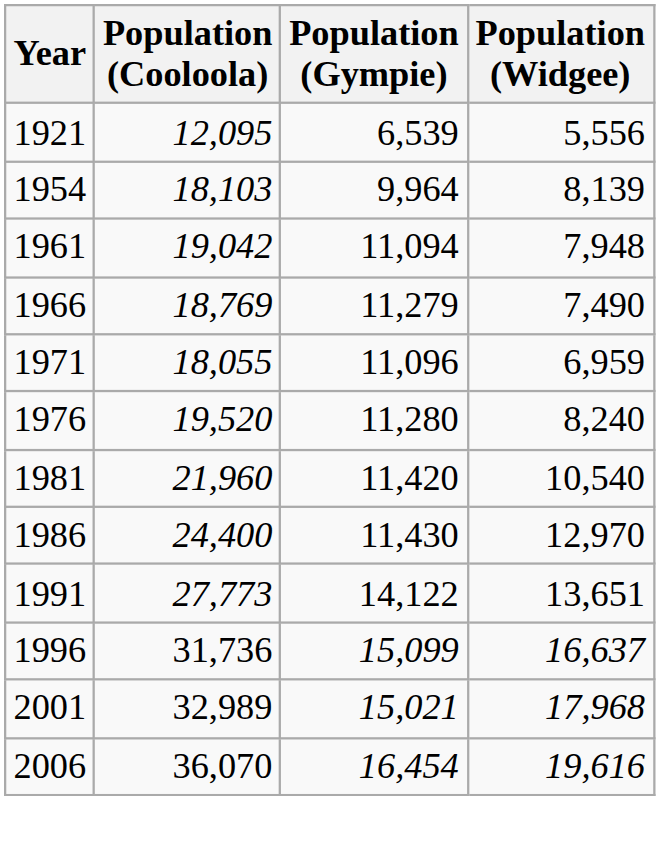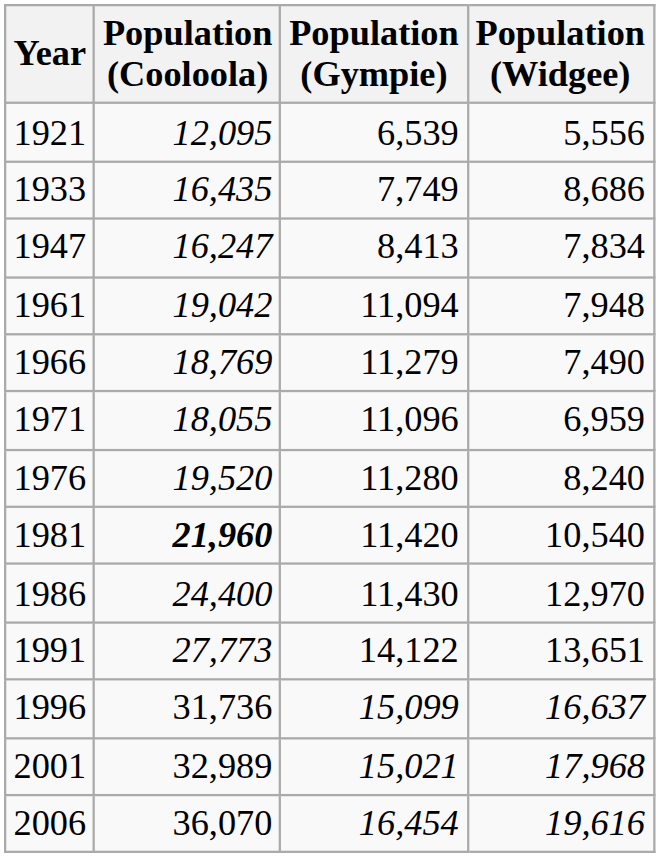 <table class="wikitable" style="text-align:right;">
 <tr>
 <th>Year</th>
 <th>Population<br>(Cooloola)</th>
 <th>Population<br>(Gympie)</th>
 <th>Population<br>(Widgee)</th>
 </tr>
 <tr>
 <td>1921</td>
 <td><em>12,095</em></td>
 <td>6,539</td>
 <td>5,556</td>
 </tr>
 <tr>
-<td>1954</td>
-<td><em>18,103</em></td>
-<td>9,964</td>
-<td>8,139</td>
+<td>1933</td>
+<td><em>16,435</em></td>
+<td>7,749</td>
+<td>8,686</td>
+</tr>
+<tr>
+<td>1947</td>
+<td><em>16,247</em></td>
+<td>8,413</td>
+<td>7,834</td>
 </tr>
 <tr>
 <td>1961</td>
 <td><em>19,042</em></td>
 <td>11,094</td>
 <td>7,948</td>
 </tr>
 <tr>
 <td>1966</td>
 <td><em>18,769</em></td>
 <td>11,279</td>
 <td>7,490</td>
 </tr>
 <tr>
 <td>1971</td>
 <td><em>18,055</em></td>
 <td>11,096</td>
 <td>6,959</td>
 </tr>
 <tr>
 <td>1976</td>
 <td><em>19,520</em></td>
 <td>11,280</td>
 <td>8,240</td>
 </tr>
 <tr>
 <td>1981</td>
-<td><em>21,960</em></td>
+<td><strong><em>21,960</em></strong></td>
 <td>11,420</td>
 <td>10,540</td>
 </tr>
 <tr>
 <td>1986</td>
 <td><em>24,400</em></td>
 <td>11,430</td>
 <td>12,970</td>
 </tr>
 <tr>
 <td>1991</td>
 <td><em>27,773</em></td>
 <td>14,122</td>
 <td>13,651</td>
 </tr>
 <tr>
 <td>1996</td>
 <td>31,736</td>
 <td><em>15,099</em></td>
 <td><em>16,637</em></td>
 </tr>
 <tr>
 <td>2001</td>
 <td>32,989</td>
 <td><em>15,021</em></td>
 <td><em>17,968</em></td>
 </tr>
 <tr>
 <td>2006</td>
 <td>36,070</td>
 <td><em>16,454</em></td>
 <td><em>19,616</em></td>
 </tr>
 </table>
